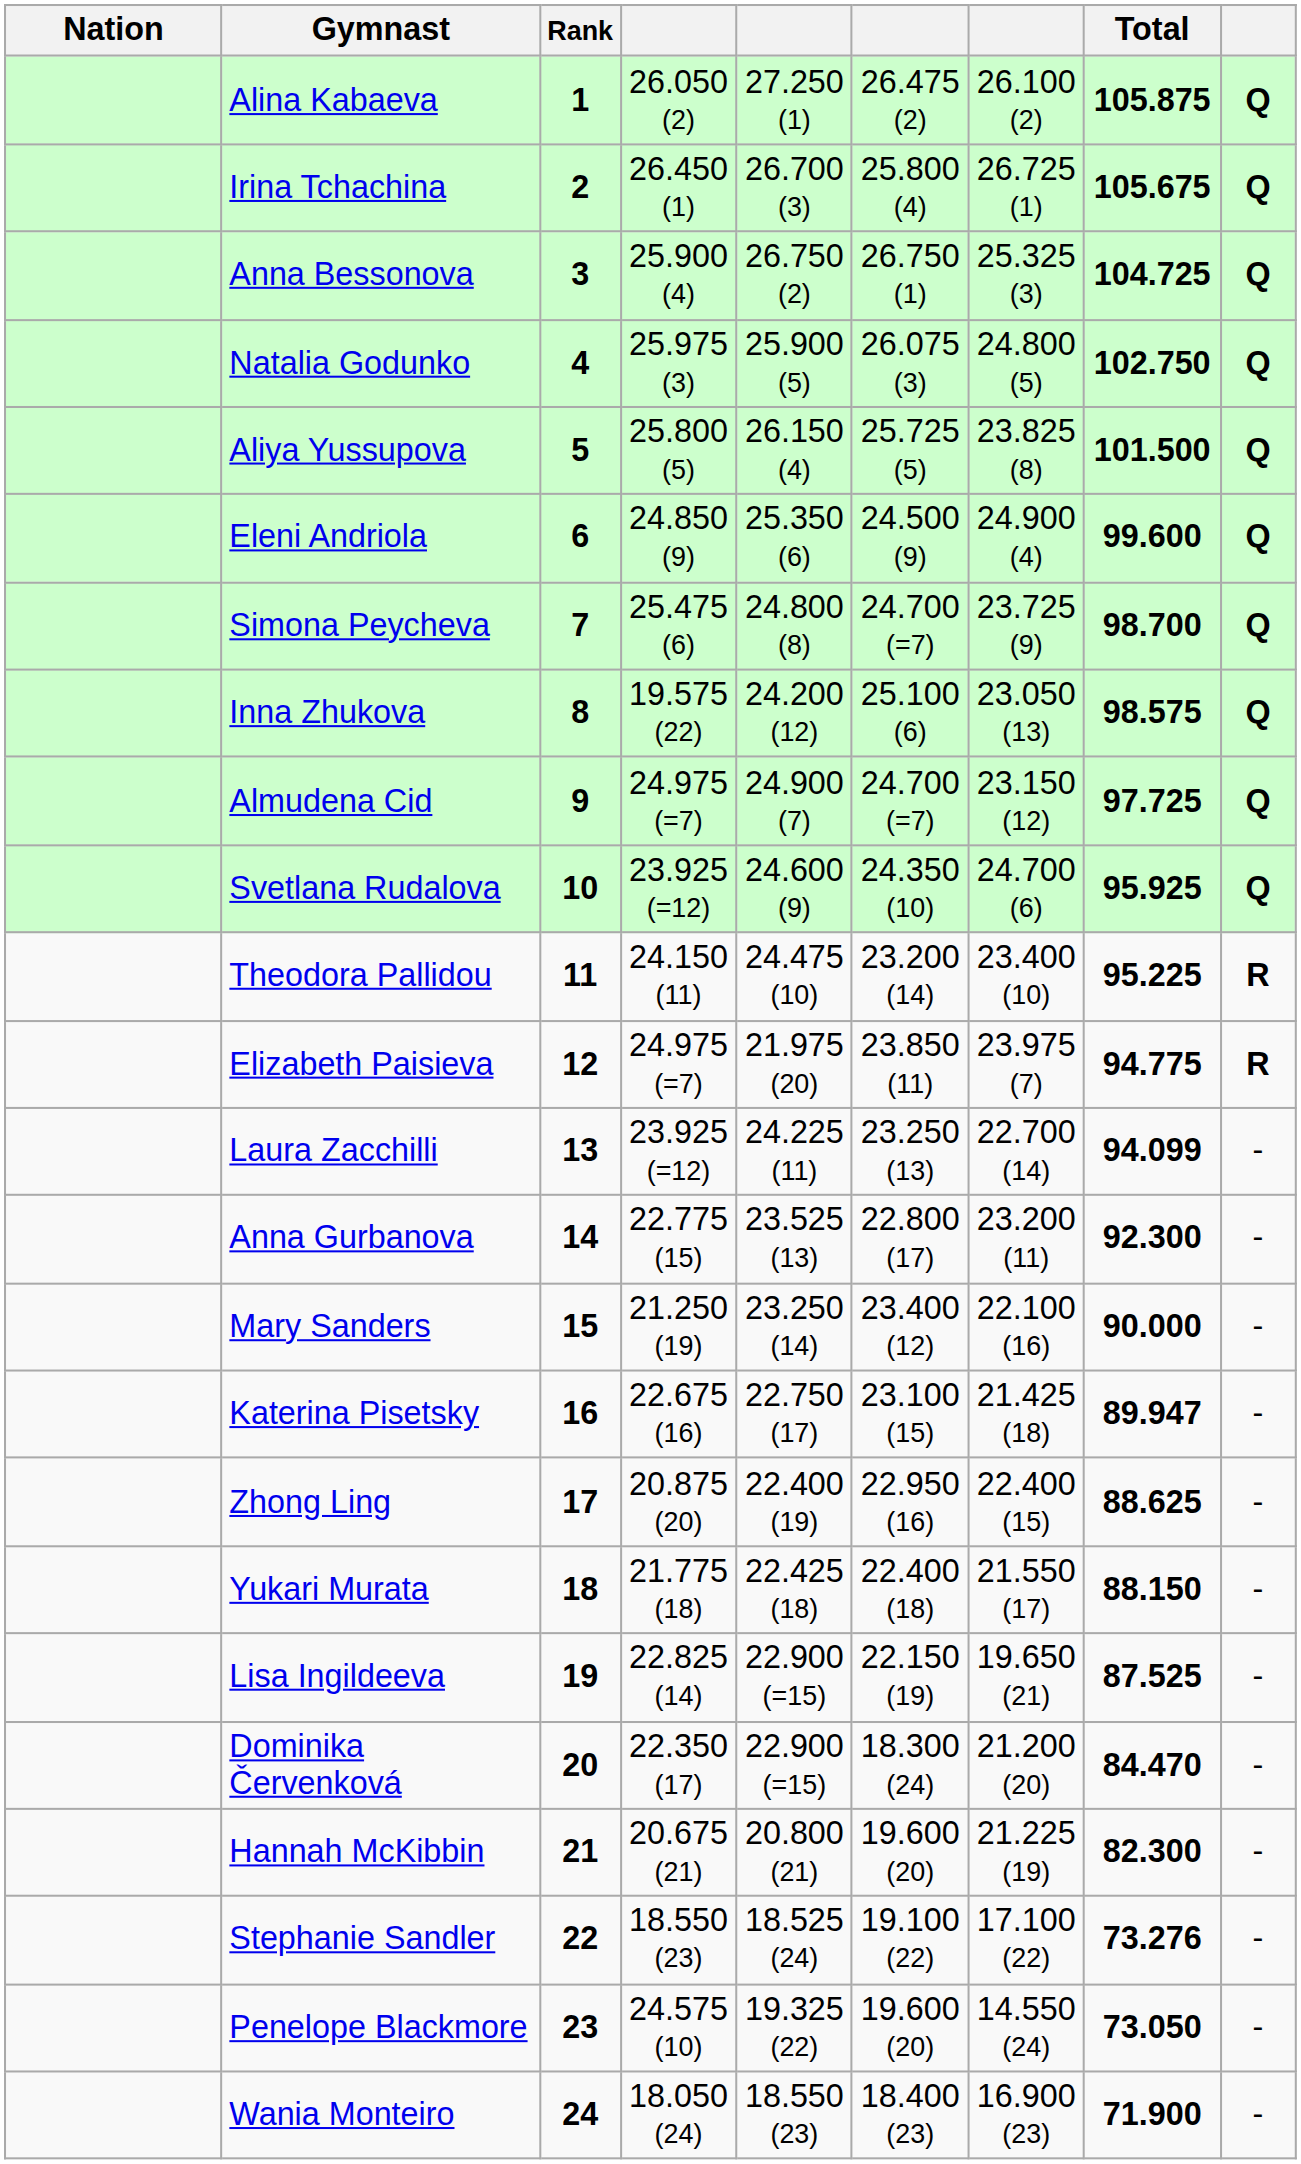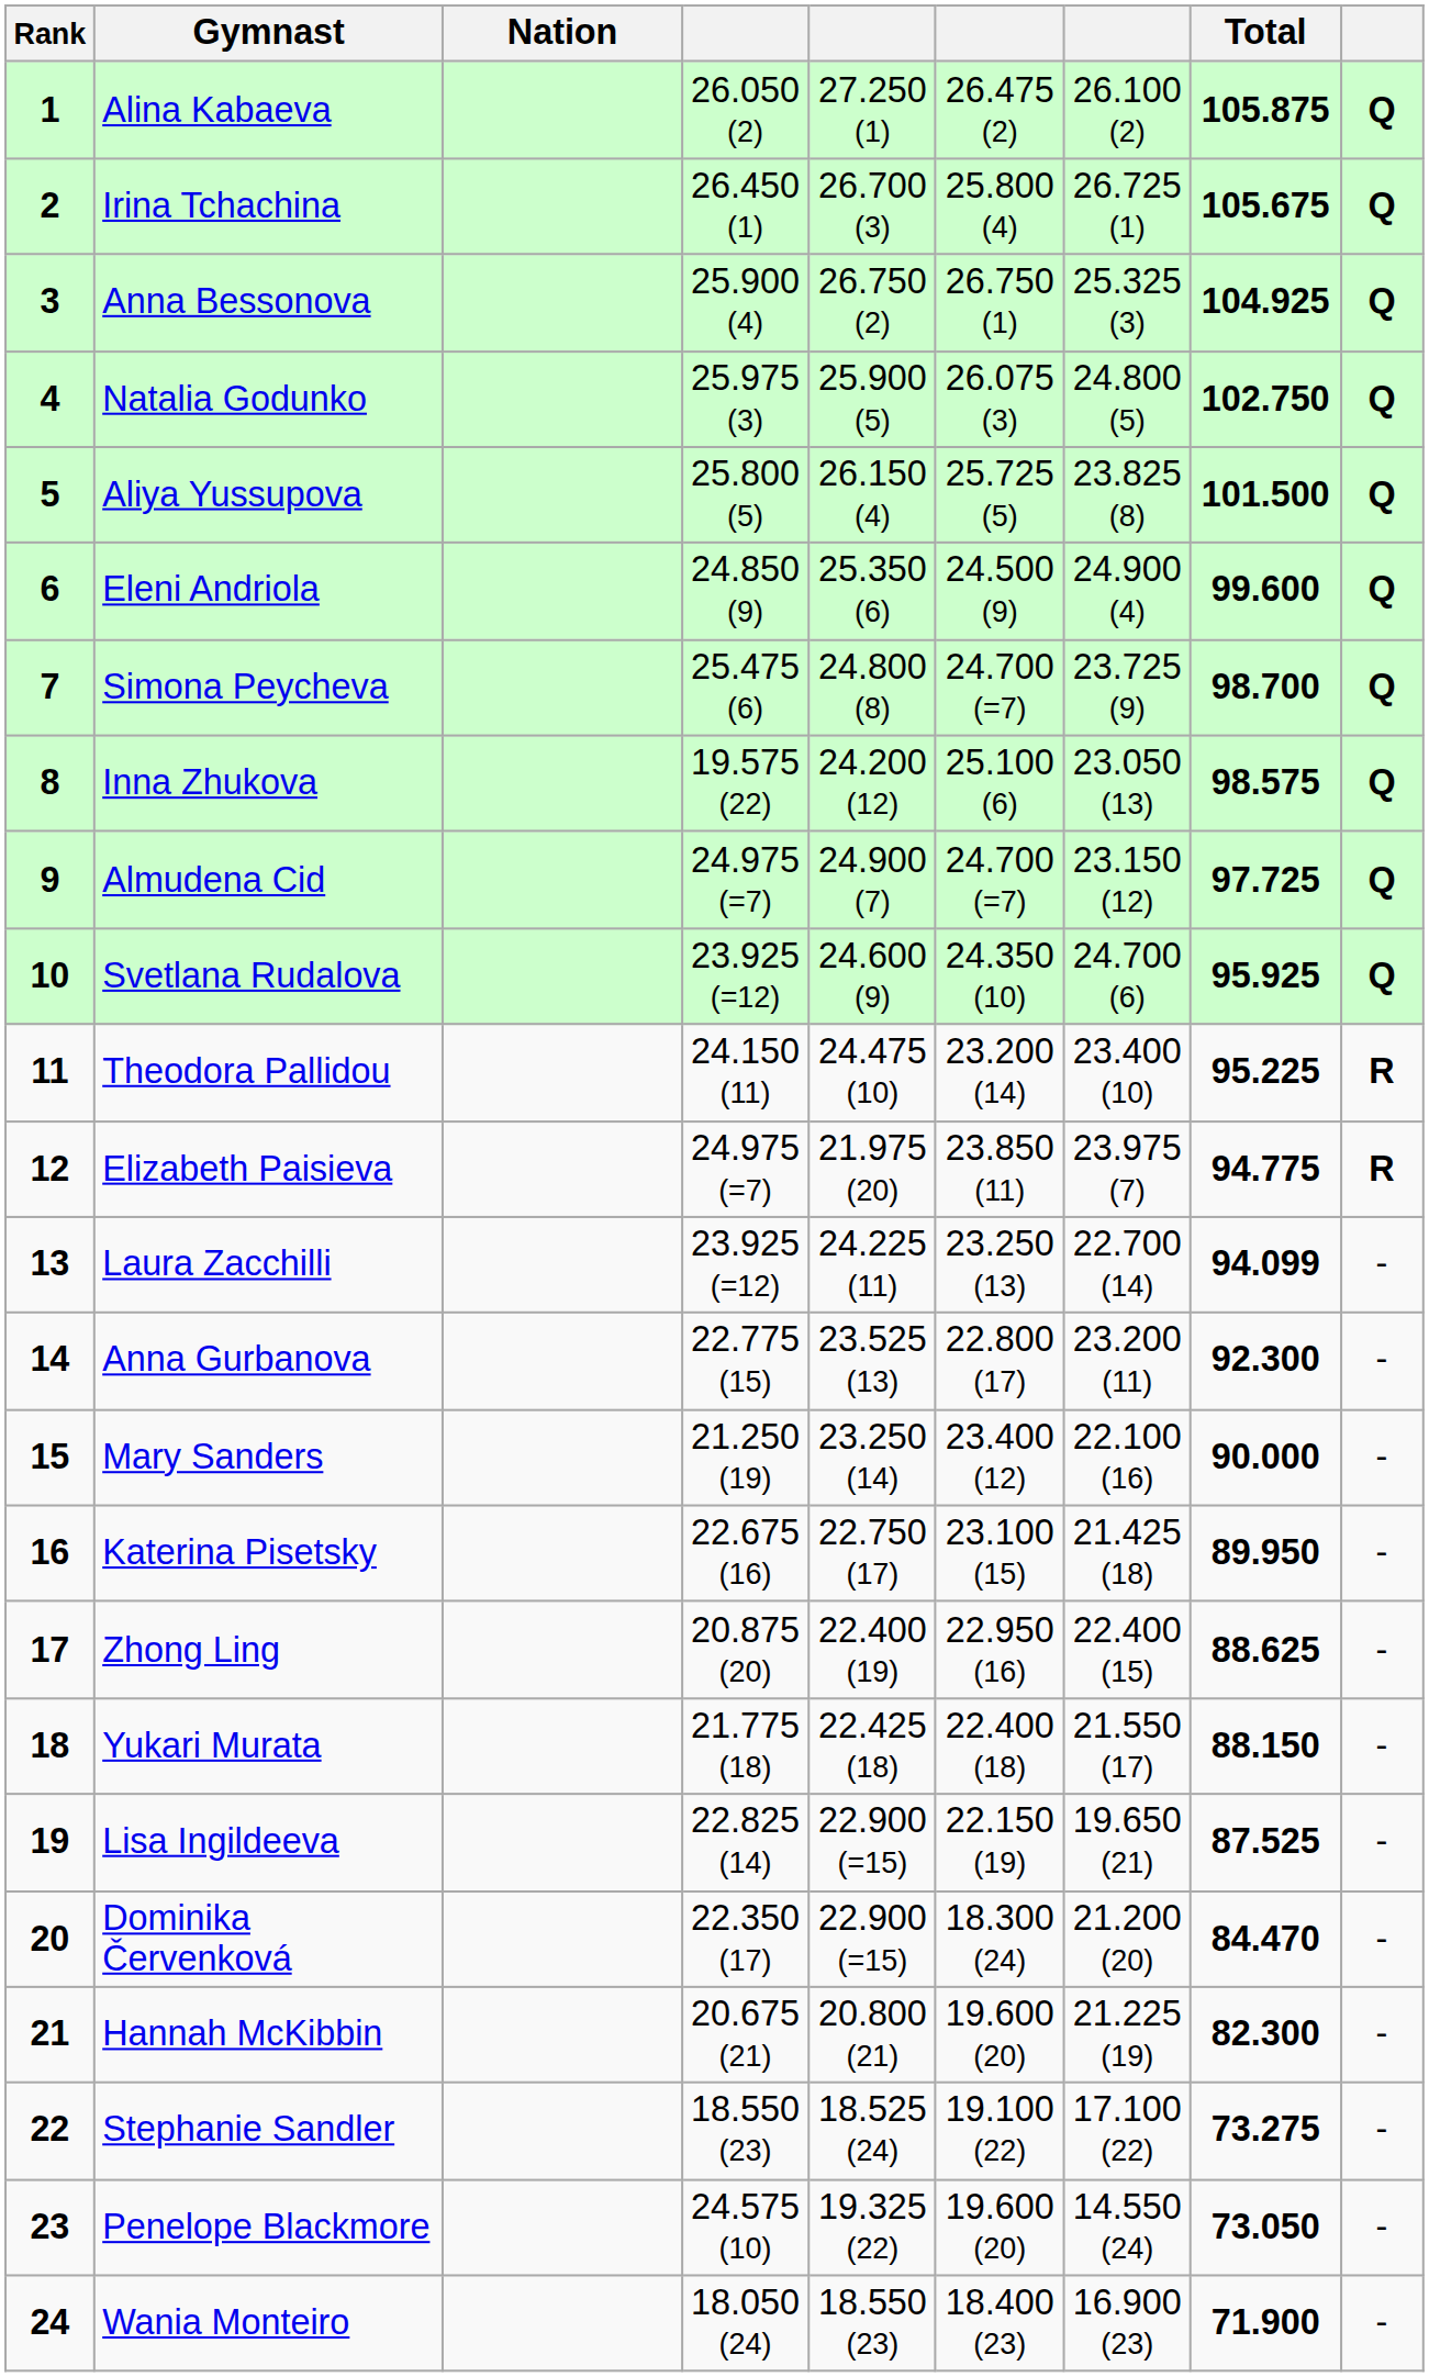 <table class="wikitable sortable" style="text-align:center;">
 <tr>
+<th scope="col" style="width:20px;"><small>Rank</small></th>
+<th ! scope="col" style="width:150px;">Gymnast</th>
 <th ! scope="col" style="width:100px;">Nation</th>
-<th ! scope="col" style="width:150px;">Gymnast</th>
-<th scope="col" style="width:20px;"><small>Rank</small></th>
 <th ! scope="col" style="width:50px;"></th>
 <th ! scope="col" style="width:50px;"></th>
 <th ! scope="col" style="width:50px;"></th>
 <th ! scope="col" style="width:50px;"></th>
 <th scope="col" style="width:60px;">Total</th>
 <th scope="col" style="width:30px;"><small></small></th>
 </tr>
 <tr bgcolor=ccffcc>
+<td scope=row style="text-align:center"><strong>1</strong></td>
+<td align=left><a href='#'>Alina Kabaeva</a></td>
 <td style="text-align:left;"><small></small></td>
-<td align=left><a href='#'>Alina Kabaeva</a></td>
-<td scope=row style="text-align:center"><strong>1</strong></td>
 <td>26.050<br><small>(2)</small></td>
 <td>27.250<br><small>(1)</small></td>
 <td>26.475<br><small>(2)</small></td>
 <td>26.100<br><small>(2)</small></td>
 <td><strong>105.875</strong></td>
 <td><strong>Q</strong></td>
 </tr>
 <tr bgcolor=ccffcc>
+<td scope=row style="text-align:center"><strong>2</strong></td>
+<td align=left><a href='#'>Irina Tchachina</a></td>
 <td style="text-align:left;"><small></small></td>
-<td align=left><a href='#'>Irina Tchachina</a></td>
-<td scope=row style="text-align:center"><strong>2</strong></td>
 <td>26.450<br><small>(1)</small></td>
 <td>26.700<br><small>(3)</small></td>
 <td>25.800<br><small>(4)</small></td>
 <td>26.725<br><small>(1)</small></td>
 <td><strong>105.675</strong></td>
 <td><strong>Q</strong></td>
 </tr>
 <tr bgcolor=ccffcc>
+<td scope=row style="text-align:center"><strong>3</strong></td>
+<td align=left><a href='#'>Anna Bessonova</a></td>
 <td style="text-align:left;"><small></small></td>
-<td align=left><a href='#'>Anna Bessonova</a></td>
-<td scope=row style="text-align:center"><strong>3</strong></td>
 <td>25.900<br><small>(4)</small></td>
 <td>26.750<br><small>(2)</small></td>
 <td>26.750<br><small>(1)</small></td>
 <td>25.325<br><small>(3)</small></td>
-<td><strong>104.725</strong></td>
+<td><strong>104.925</strong></td>
 <td><strong>Q</strong></td>
 </tr>
 <tr bgcolor=ccffcc>
+<td scope=row style="text-align:center"><strong>4</strong></td>
+<td align=left><a href='#'>Natalia Godunko</a></td>
 <td style="text-align:left;"><small></small></td>
-<td align=left><a href='#'>Natalia Godunko</a></td>
-<td scope=row style="text-align:center"><strong>4</strong></td>
 <td>25.975<br><small>(3)</small></td>
 <td>25.900<br><small>(5)</small></td>
 <td>26.075<br><small>(3)</small></td>
 <td>24.800<br><small>(5)</small></td>
 <td><strong>102.750</strong></td>
 <td><strong>Q</strong></td>
 </tr>
 <tr bgcolor=ccffcc>
+<td scope=row style="text-align:center"><strong>5</strong></td>
+<td align=left><a href='#'>Aliya Yussupova</a></td>
 <td style="text-align:left;"><small></small></td>
-<td align=left><a href='#'>Aliya Yussupova</a></td>
-<td scope=row style="text-align:center"><strong>5</strong></td>
 <td>25.800<br><small>(5)</small></td>
 <td>26.150<br><small>(4)</small></td>
 <td>25.725<br><small>(5)</small></td>
 <td>23.825<br><small>(8)</small></td>
 <td><strong>101.500</strong></td>
 <td><strong>Q</strong></td>
 </tr>
 <tr bgcolor=ccffcc>
+<td scope=row style="text-align:center"><strong>6</strong></td>
+<td align=left><a href='#'>Eleni Andriola</a></td>
 <td style="text-align:left;"><small></small></td>
-<td align=left><a href='#'>Eleni Andriola</a></td>
-<td scope=row style="text-align:center"><strong>6</strong></td>
 <td>24.850<br><small>(9)</small></td>
 <td>25.350<br><small>(6)</small></td>
 <td>24.500<br><small>(9)</small></td>
 <td>24.900<br><small>(4)</small></td>
 <td><strong>99.600</strong></td>
 <td><strong>Q</strong></td>
 </tr>
 <tr bgcolor=ccffcc>
+<td scope=row style="text-align:center"><strong>7</strong></td>
+<td align=left><a href='#'>Simona Peycheva</a></td>
 <td style="text-align:left;"><small></small></td>
-<td align=left><a href='#'>Simona Peycheva</a></td>
-<td scope=row style="text-align:center"><strong>7</strong></td>
 <td>25.475<br><small>(6)</small></td>
 <td>24.800<br><small>(8)</small></td>
 <td>24.700<br><small>(=7)</small></td>
 <td>23.725<br><small>(9)</small></td>
 <td><strong>98.700</strong></td>
 <td><strong>Q</strong></td>
 </tr>
 <tr bgcolor=ccffcc>
+<td scope=row style="text-align:center"><strong>8</strong></td>
+<td align=left><a href='#'>Inna Zhukova</a></td>
 <td style="text-align:left;"><small></small></td>
-<td align=left><a href='#'>Inna Zhukova</a></td>
-<td scope=row style="text-align:center"><strong>8</strong></td>
 <td>19.575<br><small>(22)</small></td>
 <td>24.200<br><small>(12)</small></td>
 <td>25.100<br><small>(6)</small></td>
 <td>23.050<br><small>(13)</small></td>
 <td><strong>98.575</strong></td>
 <td><strong>Q</strong></td>
 </tr>
 <tr bgcolor=ccffcc>
+<td scope=row style="text-align:center"><strong>9</strong></td>
+<td align=left><a href='#'>Almudena Cid</a></td>
 <td style="text-align:left;"><small></small></td>
-<td align=left><a href='#'>Almudena Cid</a></td>
-<td scope=row style="text-align:center"><strong>9</strong></td>
 <td>24.975<br><small>(=7)</small></td>
 <td>24.900<br><small>(7)</small></td>
 <td>24.700<br><small>(=7)</small></td>
 <td>23.150<br><small>(12)</small></td>
 <td><strong>97.725</strong></td>
 <td><strong>Q</strong></td>
 </tr>
 <tr bgcolor=ccffcc>
+<td scope=row style="text-align:center"><strong>10</strong></td>
+<td align=left><a href='#'>Svetlana Rudalova</a></td>
 <td style="text-align:left;"><small></small></td>
-<td align=left><a href='#'>Svetlana Rudalova</a></td>
-<td scope=row style="text-align:center"><strong>10</strong></td>
 <td>23.925<br><small>(=12)</small></td>
 <td>24.600<br><small>(9)</small></td>
 <td>24.350<br><small>(10)</small></td>
 <td>24.700<br><small>(6)</small></td>
 <td><strong>95.925</strong></td>
 <td><strong>Q</strong></td>
 </tr>
 <tr>
+<td scope=row style="text-align:center"><strong>11</strong></td>
+<td align=left><a href='#'>Theodora Pallidou</a></td>
 <td style="text-align:left;"><small></small></td>
-<td align=left><a href='#'>Theodora Pallidou</a></td>
-<td scope=row style="text-align:center"><strong>11</strong></td>
 <td>24.150<br><small>(11)</small></td>
 <td>24.475<br><small>(10)</small></td>
 <td>23.200<br><small>(14)</small></td>
 <td>23.400<br><small>(10)</small></td>
 <td><strong>95.225</strong></td>
 <td><strong>R</strong></td>
 </tr>
 <tr>
+<td scope=row style="text-align:center"><strong>12</strong></td>
+<td align=left><a href='#'>Elizabeth Paisieva</a></td>
 <td style="text-align:left;"><small></small></td>
-<td align=left><a href='#'>Elizabeth Paisieva</a></td>
-<td scope=row style="text-align:center"><strong>12</strong></td>
 <td>24.975<br><small>(=7)</small></td>
 <td>21.975<br><small>(20)</small></td>
 <td>23.850<br><small>(11)</small></td>
 <td>23.975<br><small>(7)</small></td>
 <td><strong>94.775</strong></td>
 <td><strong>R</strong></td>
 </tr>
 <tr>
+<td scope=row style="text-align:center"><strong>13</strong></td>
+<td align=left><a href='#'>Laura Zacchilli</a></td>
 <td style="text-align:left;"><small></small></td>
-<td align=left><a href='#'>Laura Zacchilli</a></td>
-<td scope=row style="text-align:center"><strong>13</strong></td>
 <td>23.925<br><small>(=12)</small></td>
 <td>24.225<br><small>(11)</small></td>
 <td>23.250<br><small>(13)</small></td>
 <td>22.700<br><small>(14)</small></td>
 <td><strong>94.099</strong></td>
 <td>-</td>
 </tr>
 <tr>
+<td scope=row style="text-align:center"><strong>14</strong></td>
+<td align=left><a href='#'>Anna Gurbanova</a></td>
 <td style="text-align:left;"><small></small></td>
-<td align=left><a href='#'>Anna Gurbanova</a></td>
-<td scope=row style="text-align:center"><strong>14</strong></td>
 <td>22.775<br><small>(15)</small></td>
 <td>23.525<br><small>(13)</small></td>
 <td>22.800<br><small>(17)</small></td>
 <td>23.200<br><small>(11)</small></td>
 <td><strong>92.300</strong></td>
 <td>-</td>
 </tr>
 <tr>
+<td scope=row style="text-align:center"><strong>15</strong></td>
+<td align=left><a href='#'>Mary Sanders</a></td>
 <td style="text-align:left;"><small></small></td>
-<td align=left><a href='#'>Mary Sanders</a></td>
-<td scope=row style="text-align:center"><strong>15</strong></td>
 <td>21.250<br><small>(19)</small></td>
 <td>23.250<br><small>(14)</small></td>
 <td>23.400<br><small>(12)</small></td>
 <td>22.100<br><small>(16)</small></td>
 <td><strong>90.000</strong></td>
 <td>-</td>
 </tr>
 <tr>
+<td scope=row style="text-align:center"><strong>16</strong></td>
+<td align=left><a href='#'>Katerina Pisetsky</a></td>
 <td style="text-align:left;"><small></small></td>
-<td align=left><a href='#'>Katerina Pisetsky</a></td>
-<td scope=row style="text-align:center"><strong>16</strong></td>
 <td>22.675<br><small>(16)</small></td>
 <td>22.750<br><small>(17)</small></td>
 <td>23.100<br><small>(15)</small></td>
 <td>21.425<br><small>(18)</small></td>
-<td><strong>89.947</strong></td>
+<td><strong>89.950</strong></td>
 <td>-</td>
 </tr>
 <tr>
+<td scope=row style="text-align:center"><strong>17</strong></td>
+<td align=left><a href='#'>Zhong Ling</a></td>
 <td style="text-align:left;"><small></small></td>
-<td align=left><a href='#'>Zhong Ling</a></td>
-<td scope=row style="text-align:center"><strong>17</strong></td>
 <td>20.875<br><small>(20)</small></td>
 <td>22.400<br><small>(19)</small></td>
 <td>22.950<br><small>(16)</small></td>
 <td>22.400<br><small>(15)</small></td>
 <td><strong>88.625</strong></td>
 <td>-</td>
 </tr>
 <tr>
+<td scope=row style="text-align:center"><strong>18</strong></td>
+<td align=left><a href='#'>Yukari Murata</a></td>
 <td style="text-align:left;"><small></small></td>
-<td align=left><a href='#'>Yukari Murata</a></td>
-<td scope=row style="text-align:center"><strong>18</strong></td>
 <td>21.775<br><small>(18)</small></td>
 <td>22.425<br><small>(18)</small></td>
 <td>22.400<br><small>(18)</small></td>
 <td>21.550<br><small>(17)</small></td>
 <td><strong>88.150</strong></td>
 <td>-</td>
 </tr>
 <tr>
+<td scope=row style="text-align:center"><strong>19</strong></td>
+<td align=left><a href='#'>Lisa Ingildeeva</a></td>
 <td style="text-align:left;"><small></small></td>
-<td align=left><a href='#'>Lisa Ingildeeva</a></td>
-<td scope=row style="text-align:center"><strong>19</strong></td>
 <td>22.825<br><small>(14)</small></td>
 <td>22.900<br><small>(=15)</small></td>
 <td>22.150<br><small>(19)</small></td>
 <td>19.650 <br><small>(21)</small></td>
 <td><strong>87.525</strong></td>
 <td>-</td>
 </tr>
 <tr>
+<td scope=row style="text-align:center"><strong>20</strong></td>
+<td align=left><a href='#'>Dominika Červenková</a></td>
 <td style="text-align:left;"><small></small></td>
-<td align=left><a href='#'>Dominika Červenková</a></td>
-<td scope=row style="text-align:center"><strong>20</strong></td>
 <td>22.350<br><small>(17)</small></td>
 <td>22.900<br><small>(=15)</small></td>
 <td>18.300<br><small>(24)</small></td>
 <td>21.200<br><small>(20)</small></td>
 <td><strong>84.470</strong></td>
 <td>-</td>
 </tr>
 <tr>
+<td scope=row style="text-align:center"><strong>21</strong></td>
+<td align=left><a href='#'>Hannah McKibbin</a></td>
 <td style="text-align:left;"><small></small></td>
-<td align=left><a href='#'>Hannah McKibbin</a></td>
-<td scope=row style="text-align:center"><strong>21</strong></td>
 <td>20.675<br><small>(21)</small></td>
 <td>20.800<br><small>(21)</small></td>
 <td>19.600<br><small>(20)</small></td>
 <td>21.225<br><small>(19)</small></td>
 <td><strong>82.300</strong></td>
 <td>-</td>
 </tr>
 <tr>
+<td scope=row style="text-align:center"><strong>22</strong></td>
+<td align=left><a href='#'>Stephanie Sandler</a></td>
 <td style="text-align:left;"><small></small></td>
-<td align=left><a href='#'>Stephanie Sandler</a></td>
-<td scope=row style="text-align:center"><strong>22</strong></td>
 <td>18.550<br><small>(23)</small></td>
 <td>18.525<br><small>(24)</small></td>
 <td>19.100<br><small>(22)</small></td>
 <td>17.100<br><small>(22)</small></td>
-<td><strong>73.276</strong></td>
+<td><strong>73.275</strong></td>
 <td>-</td>
 </tr>
 <tr>
+<td scope=row style="text-align:center"><strong>23</strong></td>
+<td align=left><a href='#'>Penelope Blackmore</a></td>
 <td style="text-align:left;"><small></small></td>
-<td align=left><a href='#'>Penelope Blackmore</a></td>
-<td scope=row style="text-align:center"><strong>23</strong></td>
 <td>24.575<br><small>(10)</small></td>
 <td>19.325<br><small>(22)</small></td>
 <td>19.600<br><small>(20)</small></td>
 <td>14.550<br><small>(24)</small></td>
 <td><strong>73.050</strong></td>
 <td>-</td>
 </tr>
 <tr>
+<td scope=row style="text-align:center"><strong>24</strong></td>
+<td align=left><a href='#'>Wania Monteiro</a></td>
 <td style="text-align:left;"><small></small></td>
-<td align=left><a href='#'>Wania Monteiro</a></td>
-<td scope=row style="text-align:center"><strong>24</strong></td>
 <td>18.050<br><small>(24)</small></td>
 <td>18.550<br><small>(23)</small></td>
 <td>18.400<br><small>(23)</small></td>
 <td>16.900<br><small>(23)</small></td>
 <td><strong>71.900</strong></td>
 <td>-</td>
 </tr>
 </table>
